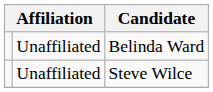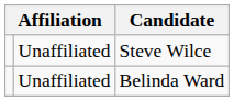 <table class="wikitable sortable">
 <tr>
 <th colspan=2>Affiliation</th>
 <th>Candidate</th>
 </tr>
 <tr>
 <td bgcolor=></td>
 <td>Unaffiliated</td>
-<td>Belinda Ward</td>
+<td>Steve Wilce</td>
 </tr>
 <tr>
 <td bgcolor=></td>
 <td>Unaffiliated</td>
-<td>Steve Wilce</td>
+<td>Belinda Ward</td>
 </tr>
 <tr>
 </tr>
 </table>
